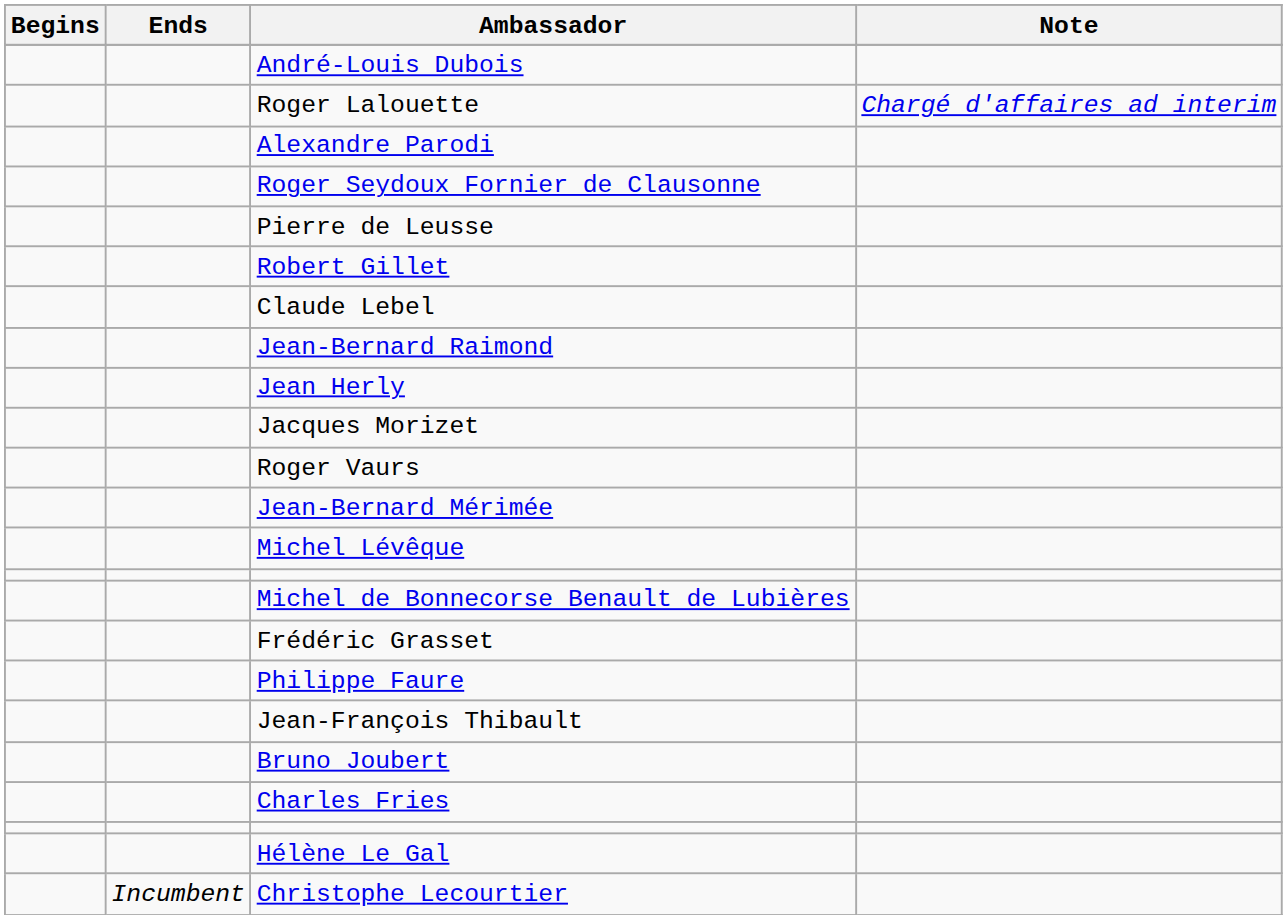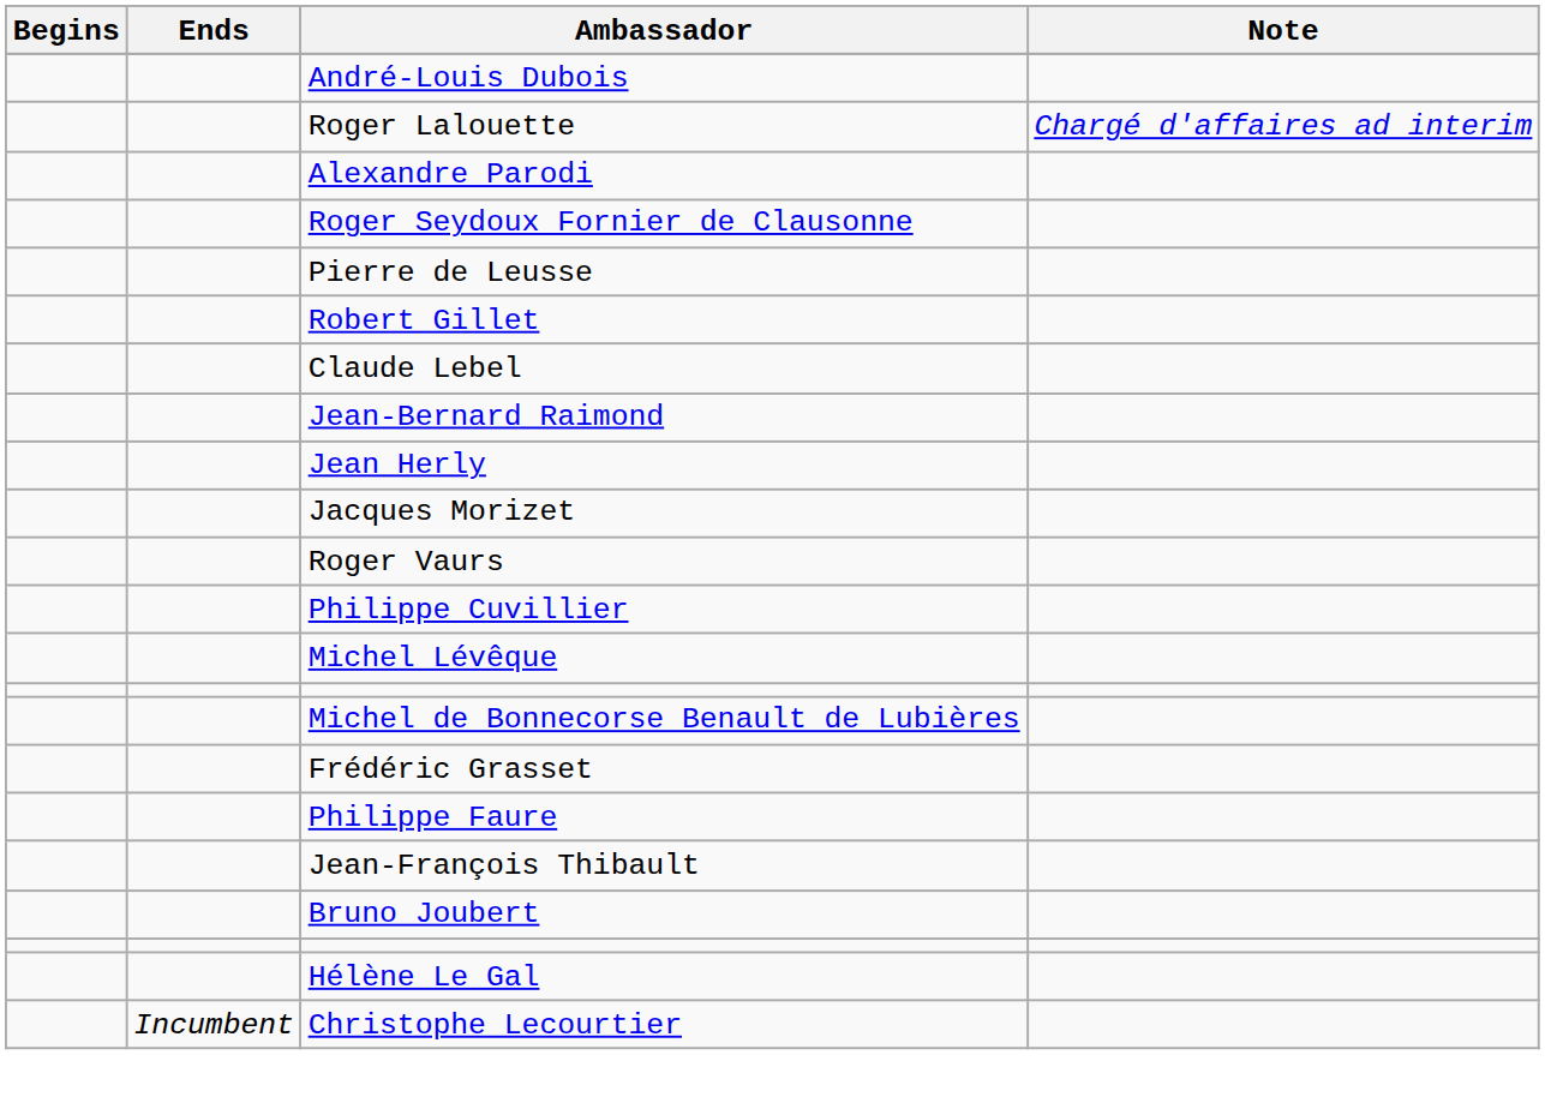 <table class="wikitable">
 <tr>
 <th>Begins</th>
 <th>Ends</th>
 <th>Ambassador</th>
 <th>Note</th>
 </tr>
 <tr>
 </tr>
 <tr>
 <td align="center"></td>
 <td align="center"></td>
 <td><a href='#'>André-Louis Dubois</a></td>
 <td></td>
 </tr>
 <tr>
 <td align="center"></td>
 <td align="center"></td>
 <td>Roger Lalouette</td>
 <td><em><a href='#'>Chargé d'affaires ad interim</a></em></td>
 </tr>
 <tr>
 <td align="center"></td>
 <td align="center"></td>
 <td><a href='#'>Alexandre Parodi</a></td>
 <td></td>
 </tr>
 <tr>
 <td align="center"></td>
 <td align="center"></td>
 <td><a href='#'>Roger Seydoux Fornier de Clausonne</a></td>
 <td></td>
 </tr>
 <tr>
 <td align="center"></td>
 <td align="center"></td>
 <td>Pierre de Leusse</td>
 <td></td>
 </tr>
 <tr>
 <td align="center"></td>
 <td align="center"></td>
 <td><a href='#'>Robert Gillet</a></td>
 <td></td>
 </tr>
 <tr>
 <td align="center"></td>
 <td align="center"></td>
 <td>Claude Lebel</td>
 <td></td>
 </tr>
 <tr>
 <td align="center"></td>
 <td align="center"></td>
 <td><a href='#'>Jean-Bernard Raimond</a></td>
 <td></td>
 </tr>
 <tr>
 <td align="center"></td>
 <td align="center"></td>
 <td><a href='#'>Jean Herly</a></td>
 <td></td>
 </tr>
 <tr>
 <td align="center"></td>
 <td align="center"></td>
 <td>Jacques Morizet</td>
 <td></td>
 </tr>
 <tr>
 <td align="center"></td>
 <td align="center"></td>
 <td>Roger Vaurs</td>
 <td></td>
 </tr>
 <tr>
 <td align="center"></td>
 <td align="center"></td>
-<td><a href='#'>Jean-Bernard Mérimée</a></td>
+<td><a href='#'>Philippe Cuvillier</a></td>
 <td></td>
 </tr>
 <tr>
 <td align="center"></td>
 <td align="center"></td>
 <td><a href='#'>Michel Lévêque</a></td>
 <td></td>
 </tr>
 <tr>
 <td align="center"></td>
 <td align="center"></td>
 <td></td>
 <td></td>
 </tr>
 <tr>
 <td align="center"></td>
 <td align="center"></td>
 <td><a href='#'>Michel de Bonnecorse Benault de Lubières</a></td>
 <td></td>
 </tr>
 <tr>
 <td align="center"></td>
 <td align="center"></td>
 <td>Frédéric Grasset</td>
 <td></td>
 </tr>
 <tr>
 <td align="center"></td>
 <td align="center"></td>
 <td><a href='#'>Philippe Faure</a></td>
 <td></td>
 </tr>
 <tr>
 <td align="center"></td>
 <td align="center"></td>
 <td>Jean-François Thibault</td>
 <td></td>
 </tr>
 <tr>
 <td align="center"></td>
 <td align="center"></td>
 <td><a href='#'>Bruno Joubert</a></td>
 <td></td>
 </tr>
 <tr>
 <td align="center"></td>
 <td align="center"></td>
-<td><a href='#'>Charles Fries</a></td>
-<td></td>
-</tr>
-<tr>
-<td align="center"></td>
-<td align="center"></td>
 <td></td>
 <td></td>
 </tr>
 <tr>
 <td align="center"></td>
 <td align="center"></td>
 <td><a href='#'>Hélène Le Gal</a></td>
 <td></td>
 </tr>
 <tr>
 <td align="center"></td>
 <td align="center"><em>Incumbent</em></td>
 <td><a href='#'>Christophe Lecourtier</a></td>
 <td></td>
 </tr>
 </table>
